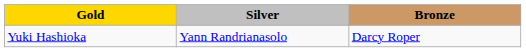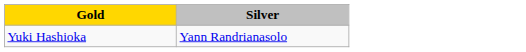 <table class="wikitable" style="text-align:left">
 <tr align="center">
 <td width=200 bgcolor=gold><strong>Gold</strong></td>
 <td width=200 bgcolor=silver><strong>Silver</strong></td>
-<td width=200 bgcolor=CC9966><strong>Bronze</strong></td>
 </tr>
 <tr>
 <td><a href='#'>Yuki Hashioka</a><br></td>
 <td><a href='#'>Yann Randrianasolo</a><br></td>
-<td><a href='#'>Darcy Roper</a><br></td>
 </tr>
 </table>
